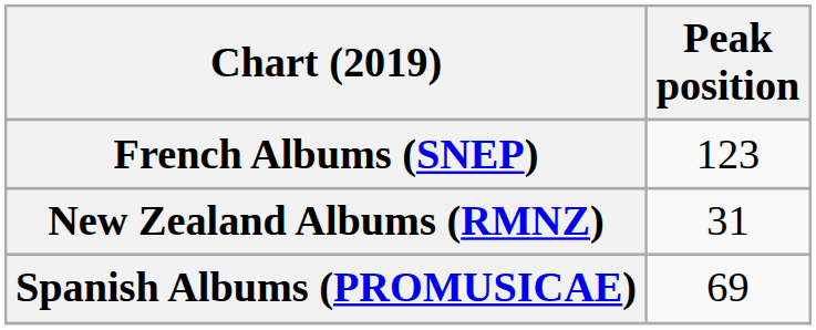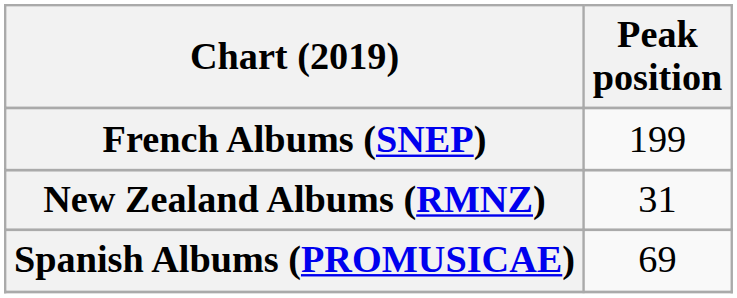 <table class="wikitable sortable plainrowheaders" style="text-align:center">
 <tr>
 <th scope="col">Chart (2019)</th>
 <th scope="col">Peak<br>position</th>
 </tr>
 <tr>
 </tr>
 <tr>
 </tr>
 <tr>
 </tr>
 <tr>
 <th scope="row">French Albums (<a href='#'>SNEP</a>)</th>
-<td>123</td>
+<td>199</td>
 </tr>
 <tr>
 </tr>
 <tr>
 </tr>
 <tr>
 <th scope="row">New Zealand Albums (<a href='#'>RMNZ</a>)</th>
 <td>31</td>
 </tr>
 <tr>
 </tr>
 <tr>
 </tr>
 <tr>
 <th scope="row">Spanish Albums (<a href='#'>PROMUSICAE</a>)</th>
 <td>69</td>
 </tr>
 <tr>
 </tr>
 <tr>
 </tr>
 <tr>
 </tr>
 <tr>
 </tr>
 </table>
